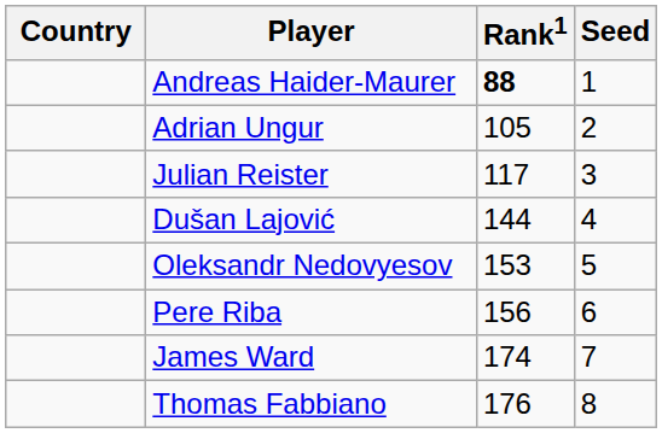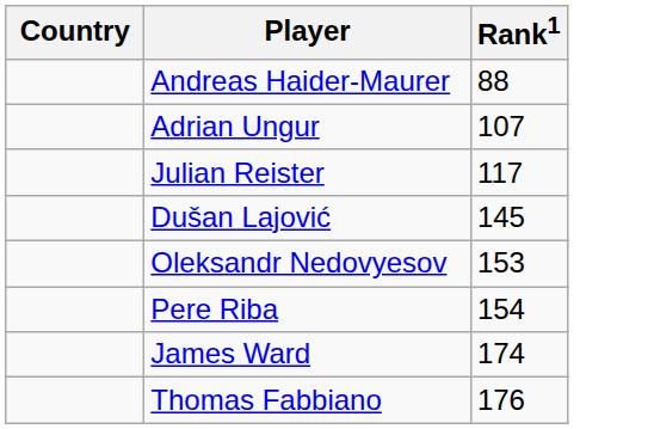 <table class="sortable wikitable">
 <tr>
 <th width="70">Country</th>
 <th width="175">Player</th>
 <th>Rank<sup>1</sup></th>
-<th>Seed</th>
 </tr>
 <tr>
 <td></td>
 <td><a href='#'>Andreas Haider-Maurer</a></td>
-<td><strong>88</strong></td>
-<td>1</td>
+<td>88</td>
 </tr>
 <tr>
 <td></td>
 <td><a href='#'>Adrian Ungur</a></td>
-<td>105</td>
-<td>2</td>
+<td>107</td>
 </tr>
 <tr>
 <td></td>
 <td><a href='#'>Julian Reister</a></td>
 <td>117</td>
-<td>3</td>
 </tr>
 <tr>
 <td></td>
 <td><a href='#'>Dušan Lajović</a></td>
-<td>144</td>
-<td>4</td>
+<td>145</td>
 </tr>
 <tr>
 <td></td>
 <td><a href='#'>Oleksandr Nedovyesov</a></td>
 <td>153</td>
-<td>5</td>
 </tr>
 <tr>
 <td></td>
 <td><a href='#'>Pere Riba</a></td>
-<td>156</td>
-<td>6</td>
+<td>154</td>
 </tr>
 <tr>
 <td></td>
 <td><a href='#'>James Ward</a></td>
 <td>174</td>
-<td>7</td>
 </tr>
 <tr>
 <td></td>
 <td><a href='#'>Thomas Fabbiano</a></td>
 <td>176</td>
-<td>8</td>
 </tr>
 </table>
